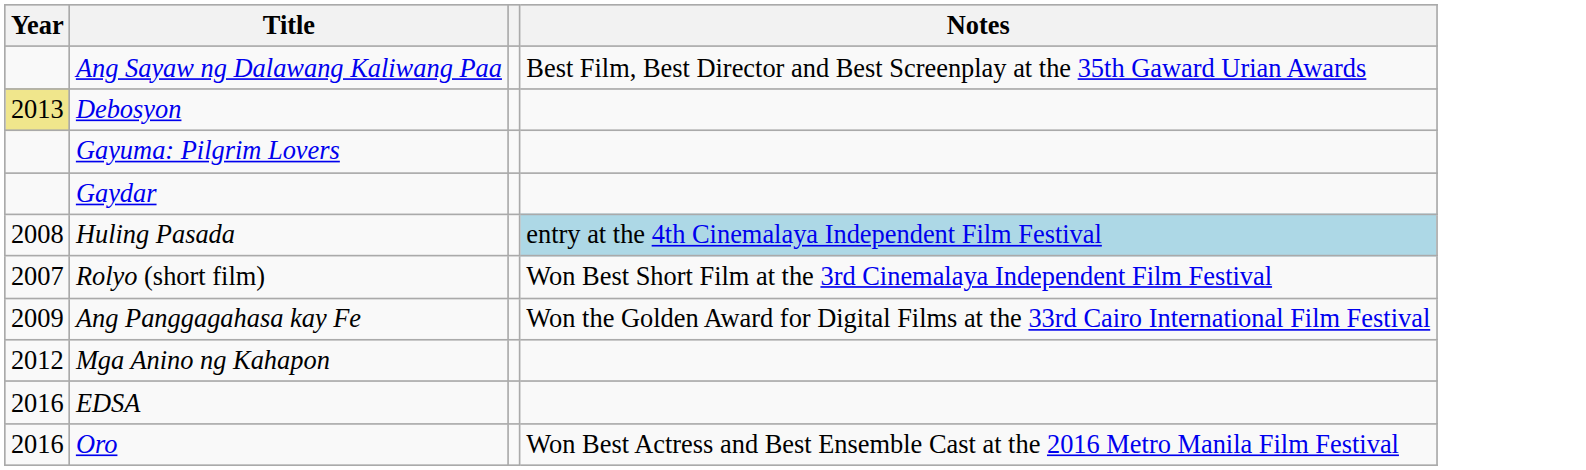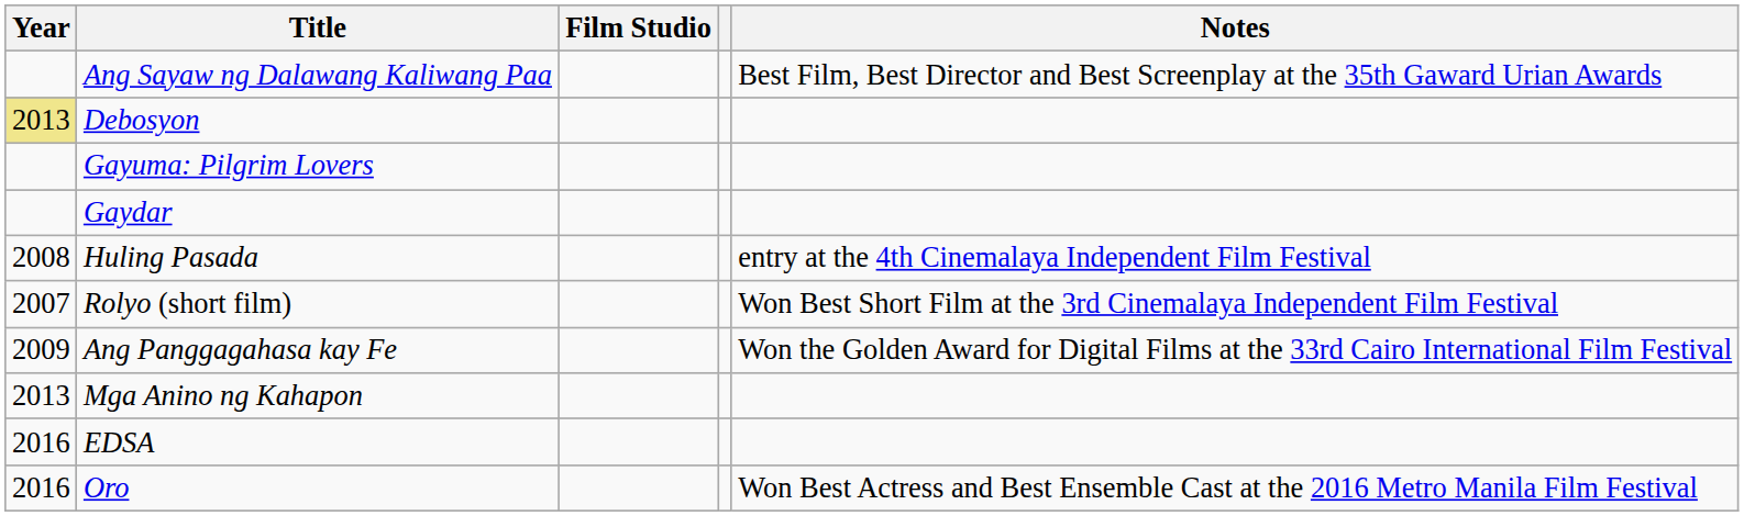 <table class="wikitable sortable">
 <tr>
 <th>Year</th>
 <th>Title</th>
+<th>Film Studio</th>
 <th></th>
 <th>Notes</th>
 </tr>
 <tr>
 <td></td>
 <td><em><a href='#'>Ang Sayaw ng Dalawang Kaliwang Paa</a></em></td>
+<td></td>
 <td></td>
 <td>Best Film, Best Director and Best Screenplay at the <a href='#'>35th Gaward Urian Awards</a></td>
 </tr>
 <tr>
 <td style="background: khaki;">2013</td>
 <td><em><a href='#'>Debosyon</a></em></td>
 <td></td>
 <td></td>
+<td></td>
 </tr>
 <tr>
 <td></td>
 <td><em><a href='#'>Gayuma: Pilgrim Lovers</a></em></td>
+<td></td>
 <td></td>
 <td></td>
 </tr>
 <tr>
 <td></td>
 <td><em><a href='#'>Gaydar</a></em></td>
 <td></td>
 <td></td>
+<td></td>
 </tr>
 <tr>
 <td>2008</td>
 <td><em>Huling Pasada</em></td>
 <td></td>
-<td style="background: lightblue;">entry at the <a href='#'>4th Cinemalaya Independent Film Festival</a></td>
+<td></td>
+<td>entry at the <a href='#'>4th Cinemalaya Independent Film Festival</a></td>
 </tr>
 <tr>
 <td>2007</td>
 <td><em>Rolyo</em> (short film)</td>
+<td></td>
 <td></td>
 <td>Won Best Short Film at the <a href='#'>3rd Cinemalaya Independent Film Festival</a></td>
 </tr>
 <tr>
 <td>2009</td>
 <td><em>Ang Panggagahasa kay Fe</em></td>
 <td></td>
+<td></td>
 <td>Won the Golden Award for Digital Films at the <a href='#'>33rd Cairo International Film Festival</a></td>
 </tr>
 <tr>
-<td>2012</td>
+<td>2013</td>
 <td><em>Mga Anino ng Kahapon</em></td>
+<td></td>
 <td></td>
 <td></td>
 </tr>
 <tr>
 <td>2016</td>
 <td><em>EDSA</em></td>
 <td></td>
 <td></td>
+<td></td>
 </tr>
 <tr>
 <td>2016</td>
 <td><em><a href='#'>Oro</a></em></td>
 <td></td>
+<td></td>
 <td>Won Best Actress and Best Ensemble Cast at the <a href='#'>2016 Metro Manila Film Festival</a></td>
 </tr>
 </table>
